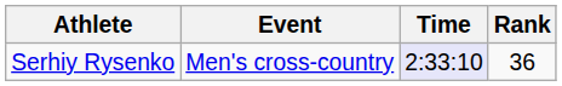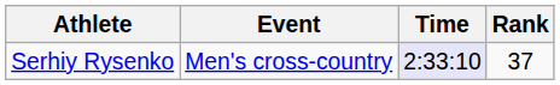 <table class=wikitable style="font-size:90%">
 <tr>
 <th>Athlete</th>
 <th>Event</th>
 <th>Time</th>
 <th>Rank</th>
 </tr>
 <tr align=center>
 <td align=left><a href='#'>Serhiy Rysenko</a></td>
 <td align=left><a href='#'>Men's cross-country</a></td>
 <td style="background: lavender;">2:33:10</td>
-<td>36</td>
+<td>37</td>
 </tr>
 </table>
